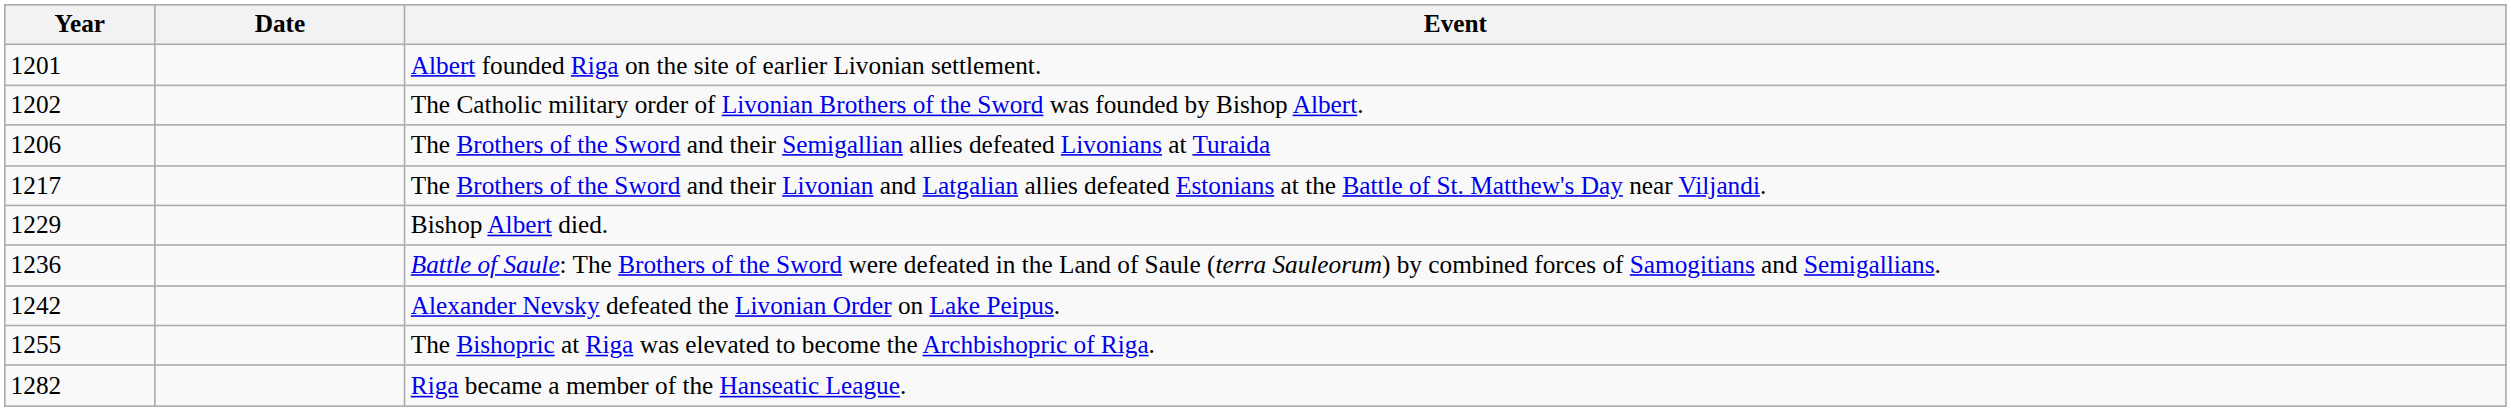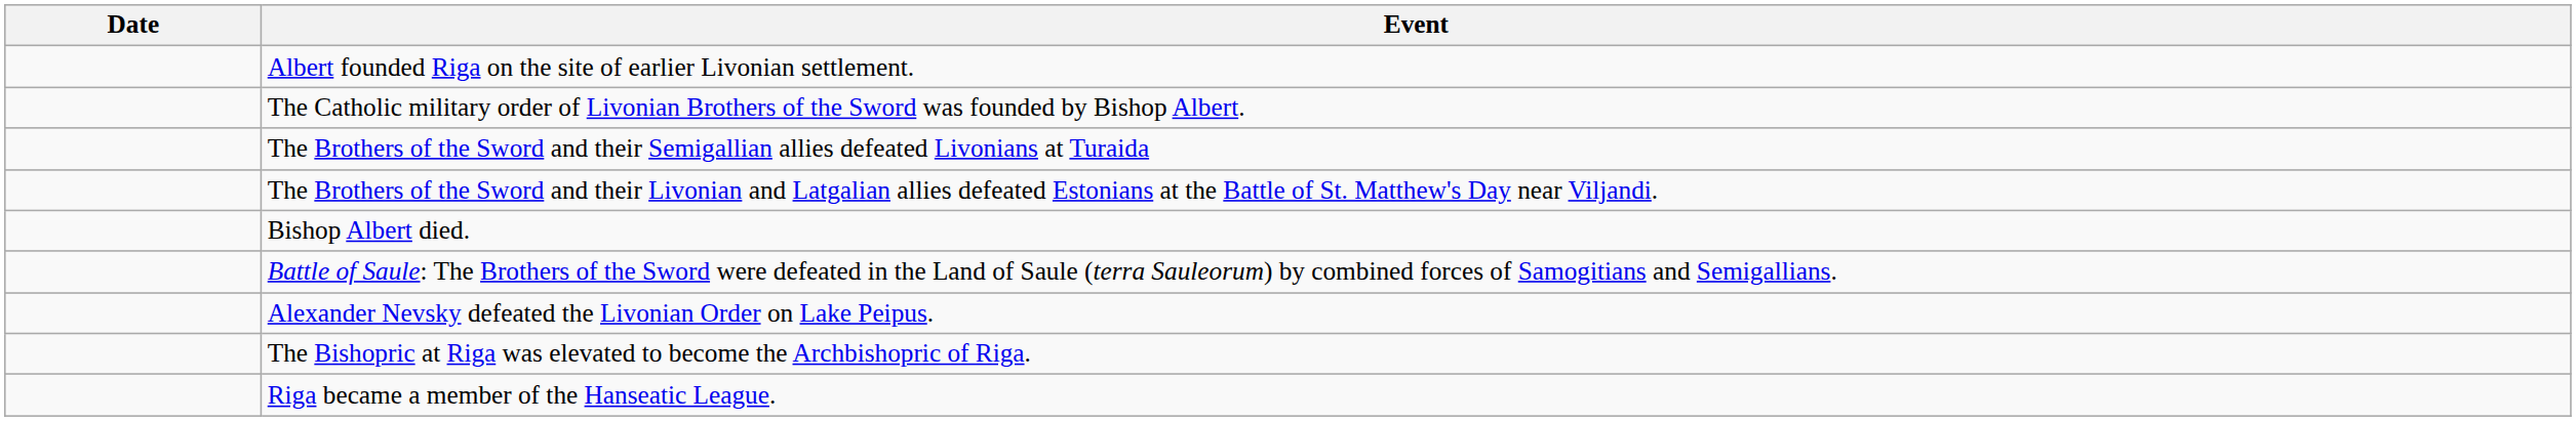 <table class="wikitable" width="100%">
 <tr>
-<th style="width:6%">Year</th>
 <th style="width:10%">Date</th>
 <th>Event</th>
 </tr>
 <tr>
-<td>1201</td>
 <td></td>
 <td><a href='#'>Albert</a> founded <a href='#'>Riga</a> on the site of earlier Livonian settlement.</td>
 </tr>
 <tr>
-<td>1202</td>
 <td></td>
 <td>The Catholic military order of <a href='#'>Livonian Brothers of the Sword</a> was founded by Bishop <a href='#'>Albert</a>.</td>
 </tr>
 <tr>
-<td>1206</td>
 <td></td>
 <td>The <a href='#'>Brothers of the Sword</a> and their <a href='#'>Semigallian</a> allies defeated <a href='#'>Livonians</a> at <a href='#'>Turaida</a></td>
 </tr>
 <tr>
-<td>1217</td>
 <td></td>
 <td>The <a href='#'>Brothers of the Sword</a> and their <a href='#'>Livonian</a> and <a href='#'>Latgalian</a> allies defeated <a href='#'>Estonians</a> at the <a href='#'>Battle of St. Matthew's Day</a> near <a href='#'>Viljandi</a>.</td>
 </tr>
 <tr>
-<td>1229</td>
 <td></td>
 <td>Bishop <a href='#'>Albert</a> died.</td>
 </tr>
 <tr>
-<td>1236</td>
 <td></td>
 <td><em><a href='#'>Battle of Saule</a></em>: The <a href='#'>Brothers of the Sword</a> were defeated in the Land of Saule (<em>terra Sauleorum</em>) by combined forces of  <a href='#'>Samogitians</a> and <a href='#'>Semigallians</a>.</td>
 </tr>
 <tr>
-<td>1242</td>
 <td></td>
 <td><a href='#'>Alexander Nevsky</a> defeated the <a href='#'>Livonian Order</a> on <a href='#'>Lake Peipus</a>.</td>
 </tr>
 <tr>
-<td>1255</td>
 <td></td>
 <td>The <a href='#'>Bishopric</a> at <a href='#'>Riga</a> was elevated to become the <a href='#'>Archbishopric of Riga</a>.</td>
 </tr>
 <tr>
-<td>1282</td>
 <td></td>
 <td><a href='#'>Riga</a> became a member of the <a href='#'>Hanseatic League</a>.</td>
 </tr>
 </table>
